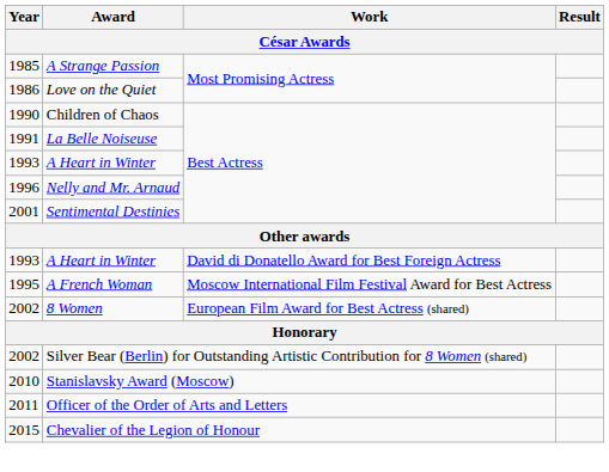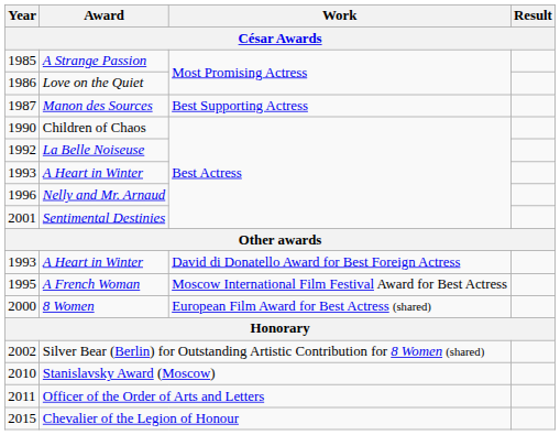 <table class = "wikitable">
 <tr>
 <th>Year</th>
 <th>Award</th>
 <th>Work</th>
 <th>Result</th>
 </tr>
 <tr>
 <th colspan=4><a href='#'>César Awards</a></th>
 </tr>
 <tr>
 <td>1985</td>
 <td><em><a href='#'>A Strange Passion</a></em></td>
 <td rowspan=2><a href='#'>Most Promising Actress</a></td>
 <td></td>
 </tr>
 <tr>
 <td>1986</td>
 <td><em>Love on the Quiet</em></td>
 <td></td>
 </tr>
 <tr>
+<td>1987</td>
+<td><em><a href='#'>Manon des Sources</a></em></td>
+<td><a href='#'>Best Supporting Actress</a></td>
+<td></td>
+</tr>
+<tr>
 <td>1990</td>
 <td>Children of Chaos</td>
 <td rowspan=5><a href='#'>Best Actress</a></td>
 <td></td>
 </tr>
 <tr>
-<td>1991</td>
+<td>1992</td>
 <td><em><a href='#'>La Belle Noiseuse</a></em></td>
 <td></td>
 </tr>
 <tr>
 <td>1993</td>
 <td><em><a href='#'>A Heart in Winter</a></em></td>
 <td></td>
 </tr>
 <tr>
 <td>1996</td>
 <td><em><a href='#'>Nelly and Mr. Arnaud</a></em></td>
 <td></td>
 </tr>
 <tr>
 <td>2001</td>
 <td><em><a href='#'>Sentimental Destinies</a></em></td>
 <td></td>
 </tr>
 <tr>
 <th colspan=4>Other awards</th>
 </tr>
 <tr>
 <td>1993</td>
 <td><em><a href='#'>A Heart in Winter</a></em></td>
 <td><a href='#'>David di Donatello Award for Best Foreign Actress</a></td>
 <td></td>
 </tr>
 <tr>
 <td>1995</td>
 <td><em><a href='#'>A French Woman</a></em></td>
 <td><a href='#'>Moscow International Film Festival</a> Award for Best Actress</td>
 <td></td>
 </tr>
 <tr>
-<td>2002</td>
+<td>2000</td>
 <td><em><a href='#'>8 Women</a></em></td>
 <td><a href='#'>European Film Award for Best Actress</a> <small>(shared)</small></td>
 <td></td>
 </tr>
 <tr>
 <th colspan=4>Honorary</th>
 </tr>
 <tr>
 <td>2002</td>
 <td colspan=2>Silver Bear (<a href='#'>Berlin</a>) for Outstanding Artistic Contribution for <em><a href='#'>8 Women</a></em> <small>(shared)</small></td>
 <td></td>
 </tr>
 <tr>
 <td>2010</td>
 <td colspan=2><a href='#'>Stanislavsky Award</a> (<a href='#'>Moscow</a>)</td>
 <td></td>
 </tr>
 <tr>
 <td>2011</td>
 <td colspan=2><a href='#'>Officer of the Order of Arts and Letters</a></td>
 <td></td>
 </tr>
 <tr>
 <td>2015</td>
 <td colspan=2><a href='#'>Chevalier of the Legion of Honour</a></td>
 <td></td>
 </tr>
 </table>
